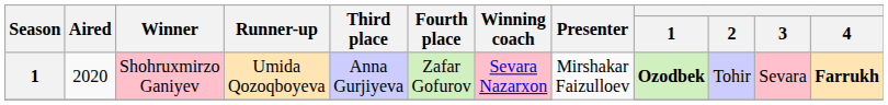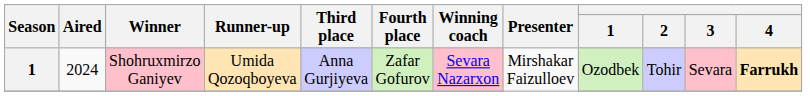 <table class="wikitable" style="text-align:center; font-size:90%; line-height:16px;" width="100%">
 <tr>
 <th rowspan=2 scope="col" width="2%">Season</th>
 <th rowspan=2 scope="col" width="6%">Aired</th>
 <th rowspan=2 scope="col" width="8%">Winner</th>
 <th rowspan=2 scope="col" width="8%">Runner-up</th>
 <th rowspan=2 scope="col" width="8%">Third place</th>
 <th rowspan=2 scope="col" width="8%">Fourth place</th>
 <th rowspan=2 scope="col" width="8%">Winning coach</th>
 <th rowspan=2 scope="col" width="7%">Presenter</th>
 <th colspan=4 scope="col" width="15%"></th>
 </tr>
 <tr>
 <th scope="col" width="7%">1</th>
 <th scope="col" width="7%">2</th>
 <th scope="col" width="7%">3</th>
 <th scope="col" width="7%">4</th>
 </tr>
 <tr>
 <th>1</th>
-<td>2020</td>
+<td>2024</td>
 <td style="background:pink;">Shohruxmirzo Ganiyev</td>
 <td style="background:#ffe5b4 ;">Umida Qozoqboyeva</td>
 <td style="background:#ccf;">Anna Gurjiyeva</td>
 <td style="background:#d0f0c0;">Zafar Gofurov</td>
 <td style="background:pink;"><a href='#'>Sevara Nazarxon</a></td>
 <td rowspan="2">Mirshakar Faizulloev</td>
-<td style="background:#d0f0c0;"><strong>Ozodbek</strong></td>
+<td style="background:#d0f0c0;">Ozodbek</td>
 <td style="background:#ccf;">Tohir</td>
 <td style="background:pink;">Sevara</td>
 <td style="background:#ffe5b4;"><strong>Farrukh</strong></td>
 </tr>
 <tr>
 </tr>
 </table>
